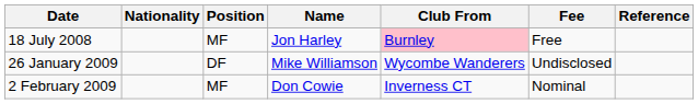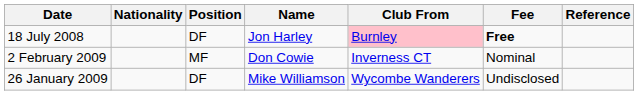 <table class="wikitable">
 <tr>
 <th>Date</th>
 <th>Nationality</th>
 <th>Position</th>
 <th>Name</th>
 <th>Club From</th>
 <th>Fee</th>
 <th>Reference</th>
 </tr>
 <tr>
 <td>18 July 2008</td>
 <td></td>
-<td>MF</td>
+<td>DF</td>
 <td><a href='#'>Jon Harley</a></td>
 <td style="background: pink;"><a href='#'>Burnley</a></td>
-<td>Free</td>
+<td><strong>Free</strong></td>
+<td></td>
+</tr>
+<tr>
+<td>2 February 2009</td>
+<td></td>
+<td>MF</td>
+<td><a href='#'>Don Cowie</a></td>
+<td><a href='#'>Inverness CT</a></td>
+<td>Nominal</td>
 <td></td>
 </tr>
 <tr>
 <td>26 January 2009</td>
 <td></td>
 <td>DF</td>
 <td><a href='#'>Mike Williamson</a></td>
 <td><a href='#'>Wycombe Wanderers</a></td>
 <td>Undisclosed</td>
 <td></td>
 </tr>
-<tr>
-<td>2 February 2009</td>
-<td></td>
-<td>MF</td>
-<td><a href='#'>Don Cowie</a></td>
-<td><a href='#'>Inverness CT</a></td>
-<td>Nominal</td>
-<td></td>
-</tr>
 </table>
